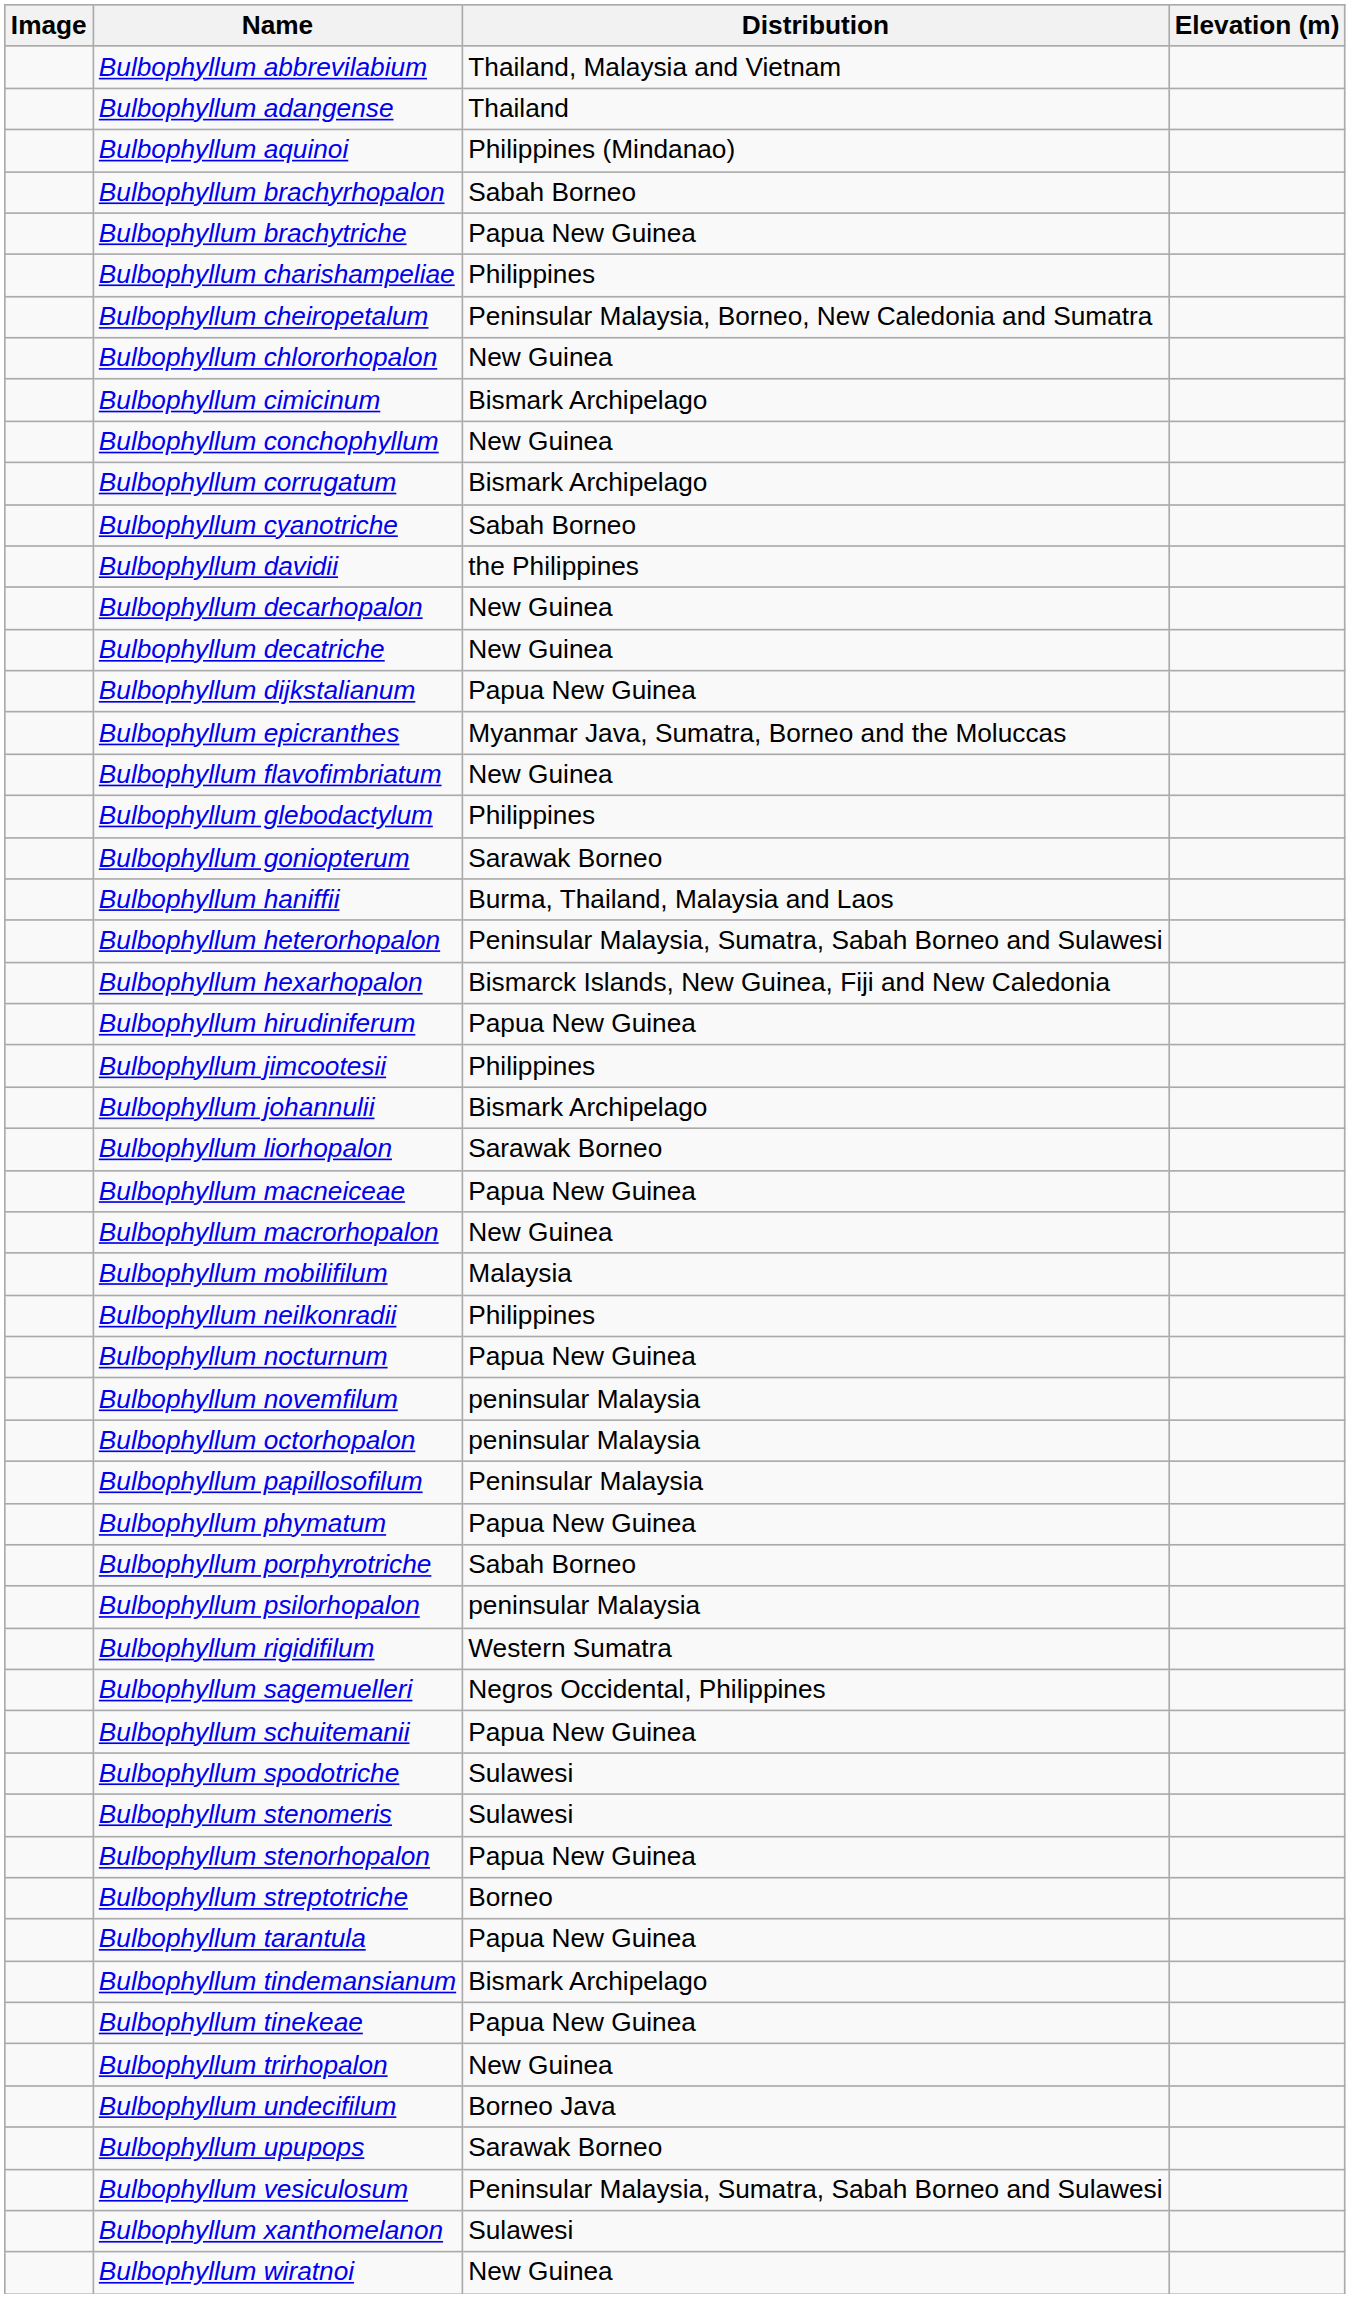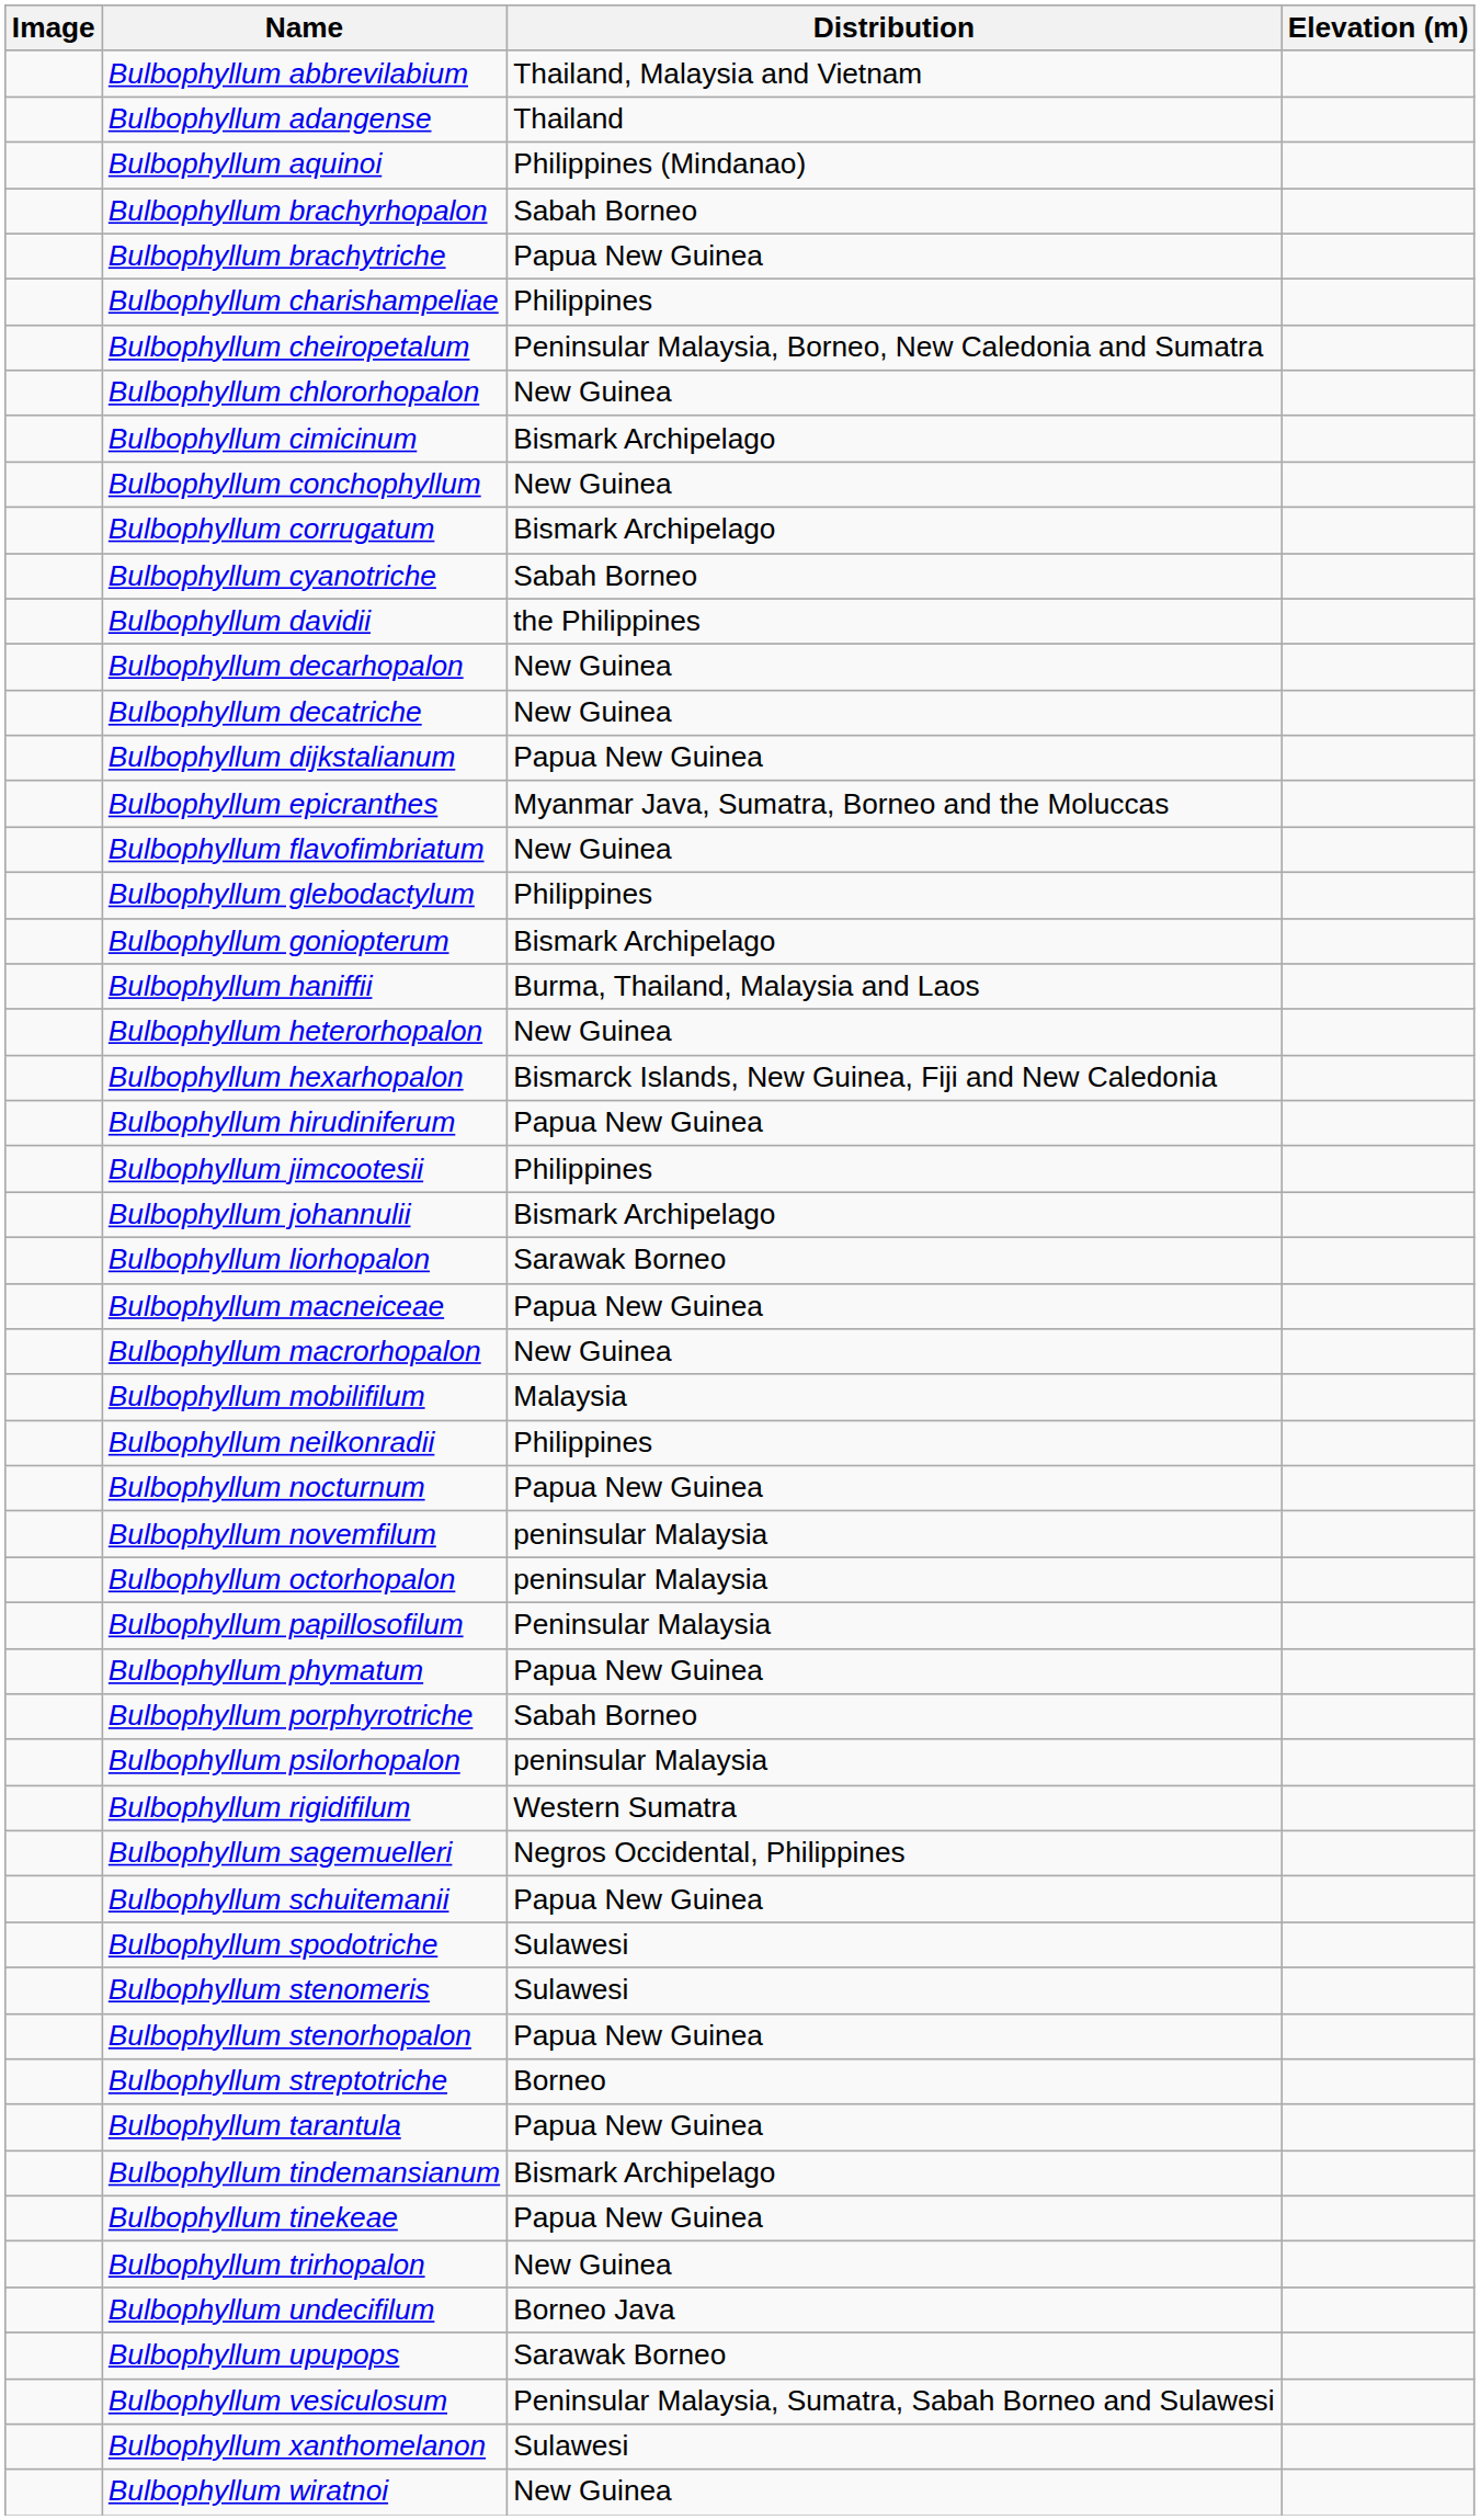 <table class="wikitable collapsible">
 <tr>
 <th>Image</th>
 <th>Name</th>
 <th>Distribution</th>
 <th>Elevation (m)</th>
 </tr>
 <tr>
 <td></td>
 <td><em><a href='#'>Bulbophyllum abbrevilabium</a></em> </td>
 <td>Thailand, Malaysia and Vietnam</td>
 <td></td>
 </tr>
 <tr>
 <td></td>
 <td><em><a href='#'>Bulbophyllum adangense</a></em> </td>
 <td>Thailand</td>
 <td></td>
 </tr>
 <tr>
 <td></td>
 <td><em><a href='#'>Bulbophyllum aquinoi</a></em> </td>
 <td>Philippines (Mindanao)</td>
 <td></td>
 </tr>
 <tr>
 <td></td>
 <td><em><a href='#'>Bulbophyllum brachyrhopalon</a></em> </td>
 <td>Sabah Borneo</td>
 <td></td>
 </tr>
 <tr>
 <td></td>
 <td><em><a href='#'>Bulbophyllum brachytriche</a></em> </td>
 <td>Papua New Guinea</td>
 <td></td>
 </tr>
 <tr>
 <td></td>
 <td><em><a href='#'>Bulbophyllum charishampeliae</a></em> </td>
 <td>Philippines</td>
 <td></td>
 </tr>
 <tr>
 <td></td>
 <td><em><a href='#'>Bulbophyllum cheiropetalum</a></em> </td>
 <td>Peninsular Malaysia, Borneo, New Caledonia and Sumatra</td>
 <td></td>
 </tr>
 <tr>
 <td></td>
 <td><em><a href='#'>Bulbophyllum chlororhopalon</a></em> </td>
 <td>New Guinea</td>
 <td></td>
 </tr>
 <tr>
 <td></td>
 <td><em><a href='#'>Bulbophyllum cimicinum</a></em> </td>
 <td>Bismark Archipelago</td>
 <td></td>
 </tr>
 <tr>
 <td></td>
 <td><em><a href='#'>Bulbophyllum conchophyllum</a></em> </td>
 <td>New Guinea</td>
 <td></td>
 </tr>
 <tr>
 <td></td>
 <td><em><a href='#'>Bulbophyllum corrugatum</a></em> </td>
 <td>Bismark Archipelago</td>
 <td></td>
 </tr>
 <tr>
 <td></td>
 <td><em><a href='#'>Bulbophyllum cyanotriche</a></em> </td>
 <td>Sabah Borneo</td>
 <td></td>
 </tr>
 <tr>
 <td></td>
 <td><em><a href='#'>Bulbophyllum davidii</a></em> </td>
 <td>the Philippines</td>
 <td></td>
 </tr>
 <tr>
 <td></td>
 <td><em><a href='#'>Bulbophyllum decarhopalon</a></em> </td>
 <td>New Guinea</td>
 <td></td>
 </tr>
 <tr>
 <td></td>
 <td><em><a href='#'>Bulbophyllum decatriche</a></em> </td>
 <td>New Guinea</td>
 <td></td>
 </tr>
 <tr>
 <td></td>
 <td><em><a href='#'>Bulbophyllum dijkstalianum</a></em> </td>
 <td>Papua New Guinea</td>
 <td></td>
 </tr>
 <tr>
 <td></td>
 <td><em><a href='#'>Bulbophyllum epicranthes</a></em> </td>
 <td>Myanmar Java, Sumatra, Borneo and the Moluccas</td>
 <td></td>
 </tr>
 <tr>
 <td></td>
 <td><em><a href='#'>Bulbophyllum flavofimbriatum</a></em> </td>
 <td>New Guinea</td>
 <td></td>
 </tr>
 <tr>
 <td></td>
 <td><em><a href='#'>Bulbophyllum glebodactylum</a></em> </td>
 <td>Philippines</td>
 <td></td>
 </tr>
 <tr>
 <td></td>
 <td><em><a href='#'>Bulbophyllum goniopterum</a></em> </td>
-<td>Sarawak Borneo</td>
+<td>Bismark Archipelago</td>
 <td></td>
 </tr>
 <tr>
 <td></td>
 <td><em><a href='#'>Bulbophyllum haniffii</a></em> </td>
 <td>Burma, Thailand, Malaysia and Laos</td>
 <td></td>
 </tr>
 <tr>
 <td></td>
 <td><em><a href='#'>Bulbophyllum heterorhopalon</a></em> </td>
-<td>Peninsular Malaysia, Sumatra, Sabah Borneo and Sulawesi</td>
+<td>New Guinea</td>
 <td></td>
 </tr>
 <tr>
 <td></td>
 <td><em><a href='#'>Bulbophyllum hexarhopalon</a></em> </td>
 <td>Bismarck Islands, New Guinea, Fiji and New Caledonia</td>
 <td></td>
 </tr>
 <tr>
 <td></td>
 <td><em><a href='#'>Bulbophyllum hirudiniferum</a></em> </td>
 <td>Papua New Guinea</td>
 <td></td>
 </tr>
 <tr>
 <td></td>
 <td><em><a href='#'>Bulbophyllum jimcootesii</a></em> </td>
 <td>Philippines</td>
 <td></td>
 </tr>
 <tr>
 <td></td>
 <td><em><a href='#'>Bulbophyllum johannulii</a></em> </td>
 <td>Bismark Archipelago</td>
 <td></td>
 </tr>
 <tr>
 <td></td>
 <td><em><a href='#'>Bulbophyllum liorhopalon</a></em> </td>
 <td>Sarawak Borneo</td>
 <td></td>
 </tr>
 <tr>
 <td></td>
 <td><em><a href='#'>Bulbophyllum macneiceae</a></em> </td>
 <td>Papua New Guinea</td>
 <td></td>
 </tr>
 <tr>
 <td></td>
 <td><em><a href='#'>Bulbophyllum macrorhopalon</a></em> </td>
 <td>New Guinea</td>
 <td></td>
 </tr>
 <tr>
 <td></td>
 <td><em><a href='#'>Bulbophyllum mobilifilum</a></em> </td>
 <td>Malaysia</td>
 <td></td>
 </tr>
 <tr>
 <td></td>
 <td><em><a href='#'>Bulbophyllum neilkonradii</a></em> </td>
 <td>Philippines</td>
 <td></td>
 </tr>
 <tr>
 <td></td>
 <td><em><a href='#'>Bulbophyllum nocturnum</a></em> </td>
 <td>Papua New Guinea</td>
 <td></td>
 </tr>
 <tr>
 <td></td>
 <td><em><a href='#'>Bulbophyllum novemfilum</a></em> </td>
 <td>peninsular Malaysia</td>
 <td></td>
 </tr>
 <tr>
 <td></td>
 <td><em><a href='#'>Bulbophyllum octorhopalon</a></em> </td>
 <td>peninsular Malaysia</td>
 <td></td>
 </tr>
 <tr>
 <td></td>
 <td><em><a href='#'>Bulbophyllum papillosofilum</a></em> </td>
 <td>Peninsular Malaysia</td>
 <td></td>
 </tr>
 <tr>
 <td></td>
 <td><em><a href='#'>Bulbophyllum phymatum</a></em> </td>
 <td>Papua New Guinea</td>
 <td></td>
 </tr>
 <tr>
 <td></td>
 <td><em><a href='#'>Bulbophyllum porphyrotriche</a></em> </td>
 <td>Sabah Borneo</td>
 <td></td>
 </tr>
 <tr>
 <td></td>
 <td><em><a href='#'>Bulbophyllum psilorhopalon</a></em> </td>
 <td>peninsular Malaysia</td>
 <td></td>
 </tr>
 <tr>
 <td></td>
 <td><em><a href='#'>Bulbophyllum rigidifilum</a></em> </td>
 <td>Western Sumatra</td>
 <td></td>
 </tr>
 <tr>
 <td></td>
 <td><em><a href='#'>Bulbophyllum sagemuelleri</a></em> </td>
 <td>Negros Occidental, Philippines</td>
 <td></td>
 </tr>
 <tr>
 <td></td>
 <td><em><a href='#'>Bulbophyllum schuitemanii</a></em> </td>
 <td>Papua New Guinea</td>
 <td></td>
 </tr>
 <tr>
 <td></td>
 <td><em><a href='#'>Bulbophyllum spodotriche</a></em> </td>
 <td>Sulawesi</td>
 <td></td>
 </tr>
 <tr>
 <td></td>
 <td><em><a href='#'>Bulbophyllum stenomeris</a></em> </td>
 <td>Sulawesi</td>
 <td></td>
 </tr>
 <tr>
 <td></td>
 <td><em><a href='#'>Bulbophyllum stenorhopalon</a></em> </td>
 <td>Papua New Guinea</td>
 <td></td>
 </tr>
 <tr>
 <td></td>
 <td><em><a href='#'>Bulbophyllum streptotriche</a></em> </td>
 <td>Borneo</td>
 <td></td>
 </tr>
 <tr>
 <td></td>
 <td><em><a href='#'>Bulbophyllum tarantula</a></em> </td>
 <td>Papua New Guinea</td>
 <td></td>
 </tr>
 <tr>
 <td></td>
 <td><em><a href='#'>Bulbophyllum tindemansianum</a></em> </td>
 <td>Bismark Archipelago</td>
 <td></td>
 </tr>
 <tr>
 <td></td>
 <td><em><a href='#'>Bulbophyllum tinekeae</a></em> </td>
 <td>Papua New Guinea</td>
 <td></td>
 </tr>
 <tr>
 <td></td>
 <td><em><a href='#'>Bulbophyllum trirhopalon</a></em> </td>
 <td>New Guinea</td>
 <td></td>
 </tr>
 <tr>
 <td></td>
 <td><em><a href='#'>Bulbophyllum undecifilum</a></em> </td>
 <td>Borneo Java</td>
 <td></td>
 </tr>
 <tr>
 <td></td>
 <td><em><a href='#'>Bulbophyllum upupops</a></em> </td>
 <td>Sarawak Borneo</td>
 <td></td>
 </tr>
 <tr>
 <td></td>
 <td><em><a href='#'>Bulbophyllum vesiculosum</a></em> </td>
 <td>Peninsular Malaysia, Sumatra, Sabah Borneo and Sulawesi</td>
 <td></td>
 </tr>
 <tr>
 <td></td>
 <td><em><a href='#'>Bulbophyllum xanthomelanon</a></em> </td>
 <td>Sulawesi</td>
 <td></td>
 </tr>
 <tr>
 <td></td>
 <td><em><a href='#'>Bulbophyllum wiratnoi</a></em></td>
 <td>New Guinea</td>
 <td></td>
 </tr>
 </table>
